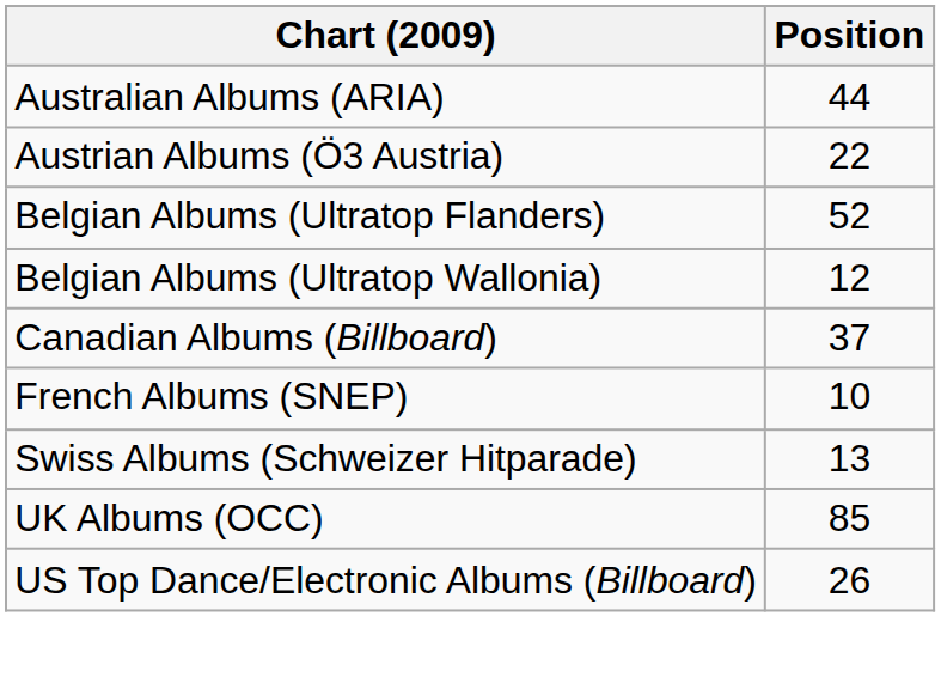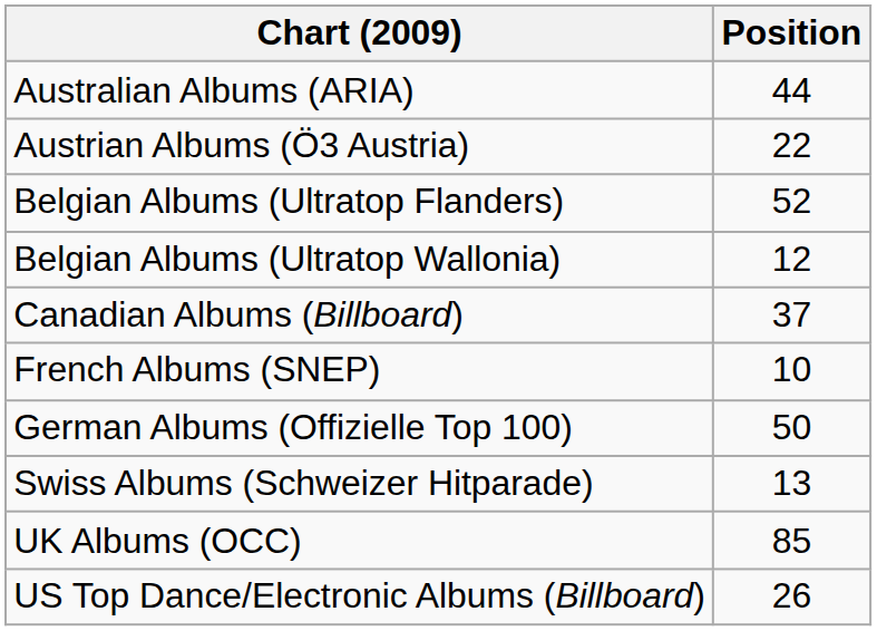 <table class="wikitable sortable">
 <tr>
 <th>Chart (2009)</th>
 <th>Position</th>
 </tr>
 <tr>
 <td>Australian Albums (ARIA)</td>
 <td style="text-align:center;">44</td>
 </tr>
 <tr>
 <td>Austrian Albums (Ö3 Austria)</td>
 <td style="text-align:center;">22</td>
 </tr>
 <tr>
 <td>Belgian Albums (Ultratop Flanders)</td>
 <td style="text-align:center;">52</td>
 </tr>
 <tr>
 <td>Belgian Albums (Ultratop Wallonia)</td>
 <td style="text-align:center;">12</td>
 </tr>
 <tr>
 <td>Canadian Albums (<em>Billboard</em>)</td>
 <td style="text-align:center;">37</td>
 </tr>
 <tr>
 <td>French Albums (SNEP)</td>
 <td style="text-align:center;">10</td>
 </tr>
 <tr>
+<td>German Albums (Offizielle Top 100)</td>
+<td style="text-align:center;">50</td>
+</tr>
+<tr>
 <td>Swiss Albums (Schweizer Hitparade)</td>
 <td style="text-align:center;">13</td>
 </tr>
 <tr>
 <td>UK Albums (OCC)</td>
 <td style="text-align:center;">85</td>
 </tr>
 <tr>
 <td>US Top Dance/Electronic Albums (<em>Billboard</em>)</td>
 <td style="text-align:center;">26</td>
 </tr>
 </table>
